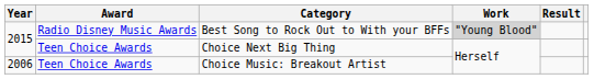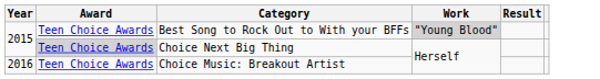 <table class="wikitable">
 <tr>
 <th scope="col">Year</th>
 <th scope="col">Award</th>
 <th>Category</th>
 <th scope="col">Work</th>
 <th scope="col">Result</th>
 <th scope="col"></th>
 </tr>
 <tr>
 <td rowspan="2">2015</td>
-<td><a href='#'>Radio Disney Music Awards</a></td>
+<td><a href='#'>Teen Choice Awards</a></td>
 <td>Best Song to Rock Out to With your BFFs</td>
 <td style="background: lightgrey;">"Young Blood"</td>
 <td></td>
 <td style="text-align:center;"></td>
 </tr>
 <tr>
-<td><a href='#'>Teen Choice Awards</a></td>
+<td style="background: lightgrey;"><a href='#'>Teen Choice Awards</a></td>
 <td>Choice Next Big Thing</td>
 <td rowspan="2">Herself</td>
 <td></td>
 <td style="text-align:center;"></td>
 </tr>
 <tr>
-<td>2006</td>
+<td>2016</td>
 <td><a href='#'>Teen Choice Awards</a></td>
 <td>Choice Music: Breakout Artist</td>
 <td></td>
 <td></td>
 </tr>
 </table>
